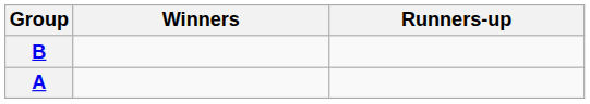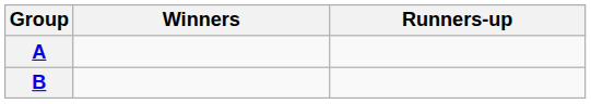 <table class="wikitable">
 <tr>
 <th>Group</th>
 <th width=200>Winners</th>
 <th width=200>Runners-up</th>
 </tr>
 <tr>
+<th><a href='#'>A</a></th>
+<td></td>
+<td></td>
+</tr>
+<tr>
 <th><a href='#'>B</a></th>
 <td></td>
 <td></td>
 </tr>
-<tr>
-<th><a href='#'>A</a></th>
-<td></td>
-<td></td>
-</tr>
 </table>
